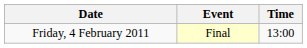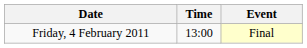 <table class = "wikitable" style="text-align:center;">
 <tr>
 <th width=220>Date</th>
+<th width=50>Time</th>
 <th width=100>Event</th>
-<th width=50>Time</th>
 </tr>
 <tr>
 <td>Friday, 4 February 2011</td>
+<td>13:00</td>
 <td bgcolor=ffffcc>Final</td>
-<td>13:00</td>
 </tr>
 </table>
